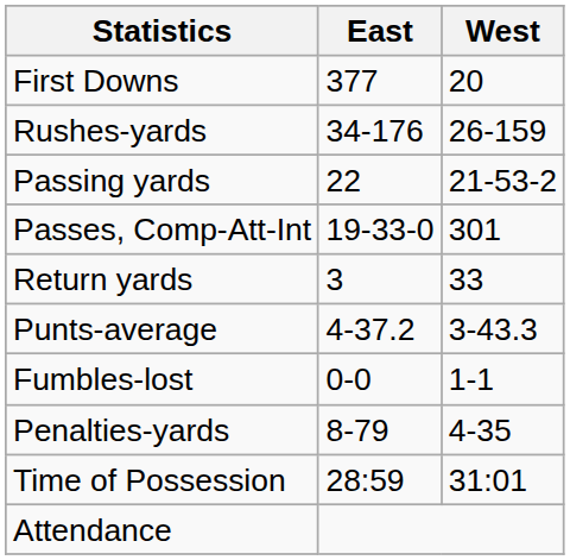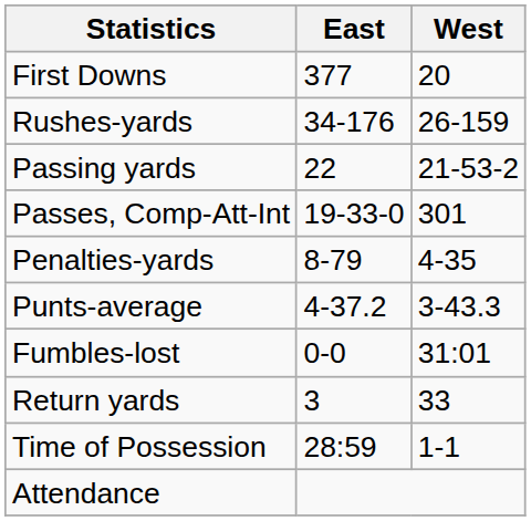 <table class="wikitable" style="font-size: 95%;">
 <tr>
 <th>Statistics</th>
 <th>East</th>
 <th>West</th>
 </tr>
 <tr>
 <td>First Downs</td>
 <td>377</td>
 <td>20</td>
 </tr>
 <tr>
 <td>Rushes-yards</td>
 <td>34-176</td>
 <td>26-159</td>
 </tr>
 <tr>
 <td>Passing yards</td>
 <td>22</td>
 <td>21-53-2</td>
 </tr>
 <tr>
 <td>Passes, Comp-Att-Int</td>
 <td>19-33-0</td>
 <td>301</td>
 </tr>
 <tr>
-<td>Return yards</td>
-<td>3</td>
-<td>33</td>
+<td>Penalties-yards</td>
+<td>8-79</td>
+<td>4-35</td>
 </tr>
 <tr>
 <td>Punts-average</td>
 <td>4-37.2</td>
 <td>3-43.3</td>
 </tr>
 <tr>
 <td>Fumbles-lost</td>
 <td>0-0</td>
-<td>1-1</td>
+<td>31:01</td>
 </tr>
 <tr>
-<td>Penalties-yards</td>
-<td>8-79</td>
-<td>4-35</td>
+<td>Return yards</td>
+<td>3</td>
+<td>33</td>
 </tr>
 <tr>
 <td>Time of Possession</td>
 <td>28:59</td>
-<td>31:01</td>
+<td>1-1</td>
 </tr>
 <tr>
 <td>Attendance</td>
 <td colspan=2></td>
 </tr>
 </table>
